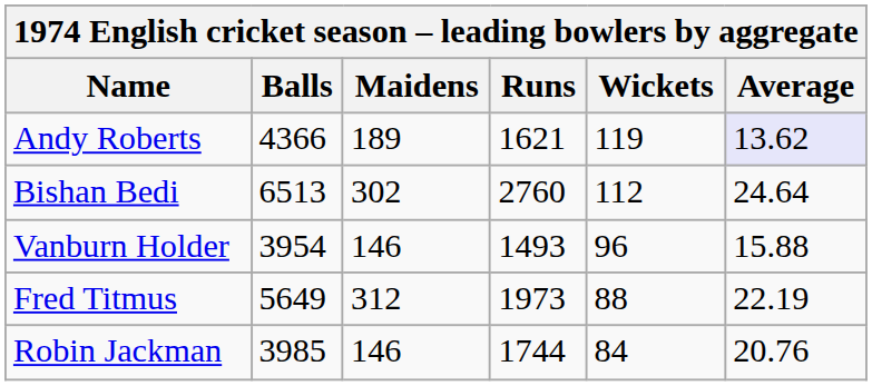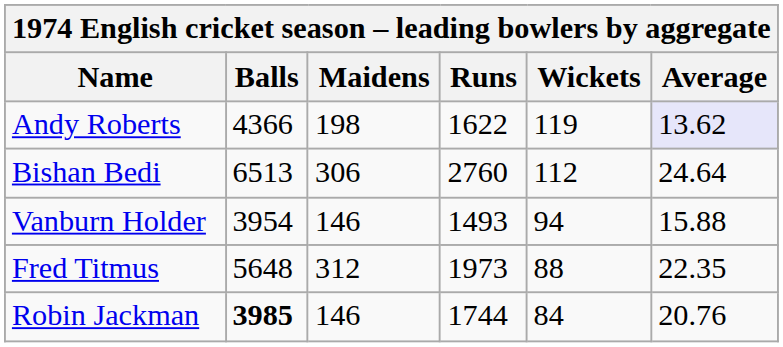 <table class="wikitable">
 <tr>
 <th bgcolor="#efefef" colspan="7">1974 English cricket season – leading bowlers by aggregate</th>
 </tr>
 <tr bgcolor="#efefef">
 <th>Name</th>
 <th>Balls</th>
 <th>Maidens</th>
 <th>Runs</th>
 <th>Wickets</th>
 <th>Average</th>
 </tr>
 <tr>
 <td><a href='#'>Andy Roberts</a></td>
 <td>4366</td>
-<td>189</td>
-<td>1621</td>
+<td>198</td>
+<td>1622</td>
 <td>119</td>
 <td style="background: lavender;">13.62</td>
 </tr>
 <tr>
 <td><a href='#'>Bishan Bedi</a></td>
 <td>6513</td>
-<td>302</td>
+<td>306</td>
 <td>2760</td>
 <td>112</td>
 <td>24.64</td>
 </tr>
 <tr>
 <td><a href='#'>Vanburn Holder</a></td>
 <td>3954</td>
 <td>146</td>
 <td>1493</td>
-<td>96</td>
+<td>94</td>
 <td>15.88</td>
 </tr>
 <tr>
 <td><a href='#'>Fred Titmus</a></td>
-<td>5649</td>
+<td>5648</td>
 <td>312</td>
 <td>1973</td>
 <td>88</td>
-<td>22.19</td>
+<td>22.35</td>
 </tr>
 <tr>
 <td><a href='#'>Robin Jackman</a></td>
-<td>3985</td>
+<td><strong>3985</strong></td>
 <td>146</td>
 <td>1744</td>
 <td>84</td>
 <td>20.76</td>
 </tr>
 </table>
